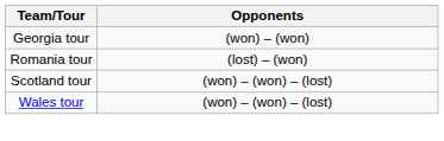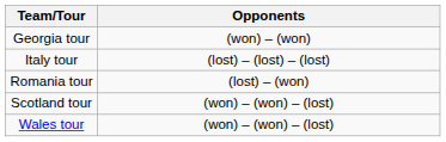 <table class="wikitable" style="text-align:center">
 <tr>
 <th width="100">Team/Tour</th>
 <th width="390">Opponents</th>
 </tr>
 <tr>
 <td>Georgia tour</td>
 <td> (won) –  (won)</td>
+</tr>
+<tr>
+<td>Italy tour</td>
+<td> (lost) –  (lost) –  (lost)</td>
 </tr>
 <tr>
 <td>Romania tour</td>
 <td> (lost) –  (won)</td>
 </tr>
 <tr>
 <td>Scotland tour</td>
 <td> (won) –  (won) –  (lost)</td>
 </tr>
 <tr>
 <td><a href='#'>Wales tour</a></td>
 <td> (won) –  (won) –  (lost)</td>
 </tr>
 </table>
